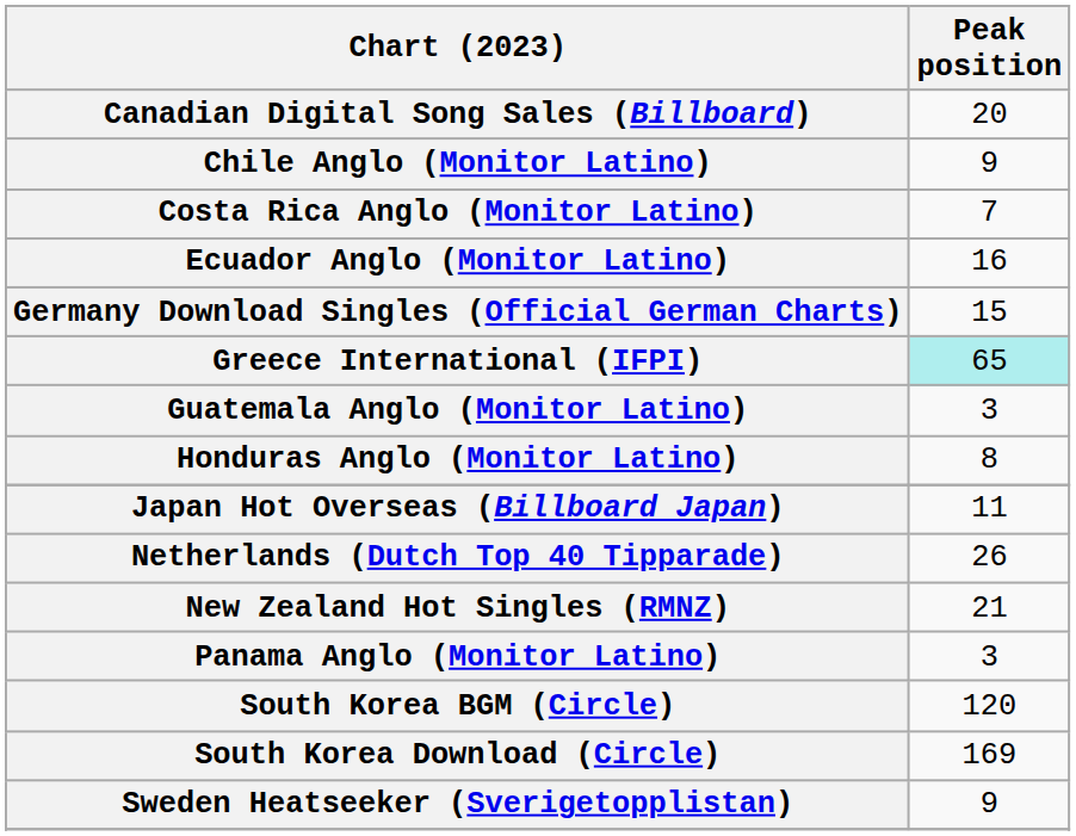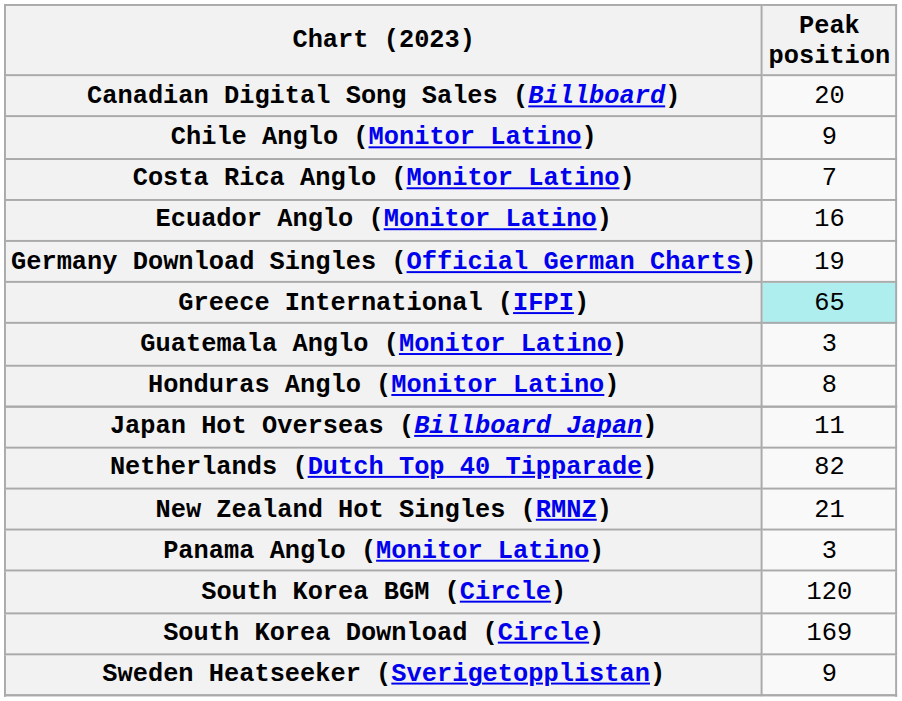 <table class="wikitable sortable plainrowheaders" style="text-align:center">
 <tr>
 <th scope="col">Chart (2023)</th>
 <th scope="col">Peak<br>position</th>
 </tr>
 <tr>
 <th scope="row">Canadian Digital Song Sales (<em><a href='#'>Billboard</a></em>)</th>
 <td>20</td>
 </tr>
 <tr>
 <th scope="row">Chile Anglo (<a href='#'>Monitor Latino</a>)</th>
 <td>9</td>
 </tr>
 <tr>
 <th scope="row">Costa Rica Anglo (<a href='#'>Monitor Latino</a>)</th>
 <td>7</td>
 </tr>
 <tr>
 <th scope="row">Ecuador Anglo (<a href='#'>Monitor Latino</a>)</th>
 <td>16</td>
 </tr>
 <tr>
 <th scope="row">Germany Download Singles (<a href='#'>Official German Charts</a>)</th>
-<td>15</td>
+<td>19</td>
 </tr>
 <tr>
 <th scope="row">Greece International (<a href='#'>IFPI</a>)</th>
 <td style="background: paleturquoise;">65</td>
 </tr>
 <tr>
 <th scope="row">Guatemala Anglo (<a href='#'>Monitor Latino</a>)</th>
 <td>3</td>
 </tr>
 <tr>
 <th scope="row">Honduras Anglo (<a href='#'>Monitor Latino</a>)</th>
 <td>8</td>
 </tr>
 <tr>
 </tr>
 <tr>
 </tr>
 <tr>
 <th scope="row">Japan Hot Overseas (<em><a href='#'>Billboard Japan</a></em>)</th>
 <td>11</td>
 </tr>
 <tr>
 <th scope="row">Netherlands (<a href='#'>Dutch Top 40 Tipparade</a>)</th>
-<td>26</td>
+<td>82</td>
 </tr>
 <tr>
 <th scope="row">New Zealand Hot Singles (<a href='#'>RMNZ</a>)</th>
 <td>21</td>
 </tr>
 <tr>
 <th scope="row">Panama Anglo (<a href='#'>Monitor Latino</a>)</th>
 <td>3</td>
 </tr>
 <tr>
 <th scope="row">South Korea BGM (<a href='#'>Circle</a>)</th>
 <td>120</td>
 </tr>
 <tr>
 <th scope="row">South Korea Download (<a href='#'>Circle</a>)</th>
 <td>169</td>
 </tr>
 <tr>
 <th scope="row">Sweden Heatseeker (<a href='#'>Sverigetopplistan</a>)</th>
 <td>9</td>
 </tr>
 <tr>
 </tr>
 <tr>
 </tr>
 <tr>
 </tr>
 </table>
